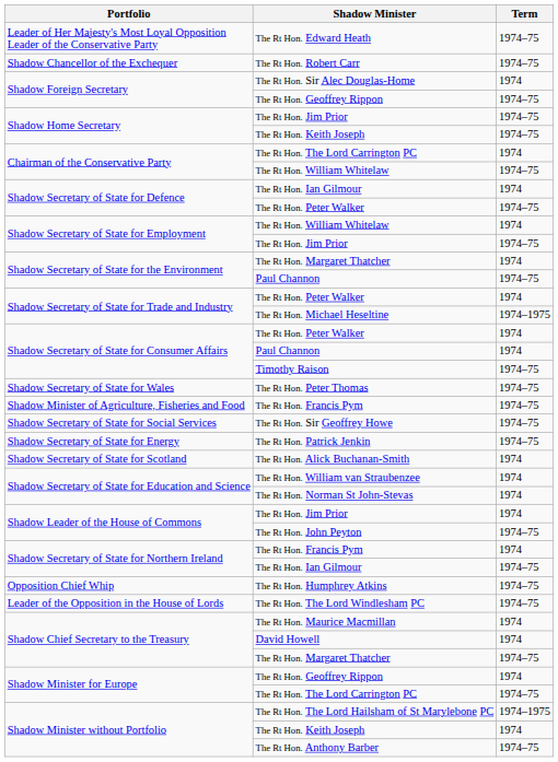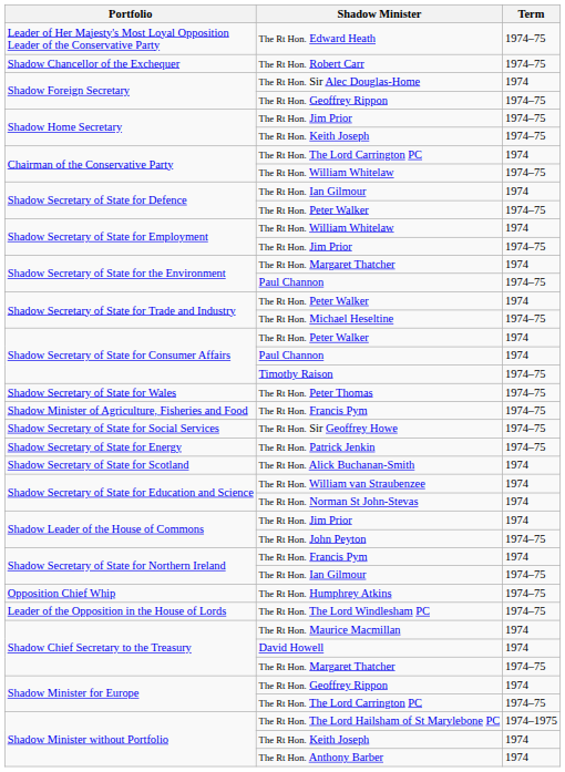 <table class=wikitable>
 <tr>
 <th>Portfolio</th>
 <th>Shadow Minister</th>
 <th>Term</th>
 </tr>
 <tr>
 <td><a href='#'>Leader of Her Majesty's Most Loyal Opposition</a><br><a href='#'>Leader of the Conservative Party</a></td>
 <td><small>The Rt Hon.</small> <a href='#'>Edward Heath</a></td>
 <td>1974–75</td>
 </tr>
 <tr>
 <td><a href='#'>Shadow Chancellor of the Exchequer</a></td>
 <td><small>The Rt Hon.</small> <a href='#'>Robert Carr</a></td>
 <td>1974–75</td>
 </tr>
 <tr>
 <td rowspan=2><a href='#'>Shadow Foreign Secretary</a></td>
 <td><small>The Rt Hon.</small> Sir <a href='#'>Alec Douglas-Home</a></td>
 <td>1974</td>
 </tr>
 <tr>
 <td><small>The Rt Hon.</small> <a href='#'>Geoffrey Rippon</a></td>
 <td>1974–75</td>
 </tr>
 <tr>
 <td rowspan=2><a href='#'>Shadow Home Secretary</a></td>
 <td><small>The Rt Hon.</small> <a href='#'>Jim Prior</a></td>
 <td>1974–75</td>
 </tr>
 <tr>
 <td><small>The Rt Hon.</small> <a href='#'>Keith Joseph</a></td>
 <td>1974–75</td>
 </tr>
 <tr>
 <td rowspan=2><a href='#'>Chairman of the Conservative Party</a></td>
 <td><small>The Rt Hon.</small> <a href='#'>The Lord Carrington</a> <a href='#'>PC</a></td>
 <td>1974</td>
 </tr>
 <tr>
 <td><small>The Rt Hon.</small> <a href='#'>William Whitelaw</a></td>
 <td>1974–75</td>
 </tr>
 <tr>
 <td rowspan=2><a href='#'>Shadow Secretary of State for Defence</a></td>
 <td><small>The Rt Hon.</small> <a href='#'>Ian Gilmour</a></td>
 <td>1974</td>
 </tr>
 <tr>
 <td><small>The Rt Hon.</small> <a href='#'>Peter Walker</a></td>
 <td>1974–75</td>
 </tr>
 <tr>
 <td rowspan=2><a href='#'>Shadow Secretary of State for Employment</a></td>
 <td><small>The Rt Hon.</small> <a href='#'>William Whitelaw</a></td>
 <td>1974</td>
 </tr>
 <tr>
 <td><small>The Rt Hon.</small> <a href='#'>Jim Prior</a></td>
 <td>1974–75</td>
 </tr>
 <tr>
 <td rowspan=2><a href='#'>Shadow Secretary of State for the Environment</a></td>
 <td><small>The Rt Hon.</small> <a href='#'>Margaret Thatcher</a></td>
 <td>1974</td>
 </tr>
 <tr>
 <td><a href='#'>Paul Channon</a></td>
 <td>1974–75</td>
 </tr>
 <tr>
 <td rowspan=2><a href='#'>Shadow Secretary of State for Trade and Industry</a></td>
 <td><small>The Rt Hon.</small> <a href='#'>Peter Walker</a></td>
 <td>1974</td>
 </tr>
 <tr>
 <td><small>The Rt Hon.</small> <a href='#'>Michael Heseltine</a></td>
-<td>1974–1975</td>
+<td>1974–75</td>
 </tr>
 <tr>
 <td rowspan=3><a href='#'>Shadow Secretary of State for Consumer Affairs</a></td>
 <td><small>The Rt Hon.</small> <a href='#'>Peter Walker</a></td>
 <td>1974</td>
 </tr>
 <tr>
 <td><a href='#'>Paul Channon</a></td>
 <td>1974</td>
 </tr>
 <tr>
 <td><a href='#'>Timothy Raison</a></td>
 <td>1974–75</td>
 </tr>
 <tr>
 <td><a href='#'>Shadow Secretary of State for Wales</a></td>
 <td><small>The Rt Hon.</small> <a href='#'>Peter Thomas</a></td>
 <td>1974–75</td>
 </tr>
 <tr>
 <td><a href='#'>Shadow Minister of Agriculture, Fisheries and Food</a></td>
 <td><small>The Rt Hon.</small> <a href='#'>Francis Pym</a></td>
 <td>1974–75</td>
 </tr>
 <tr>
 <td><a href='#'>Shadow Secretary of State for Social Services</a></td>
 <td><small>The Rt Hon.</small> Sir <a href='#'>Geoffrey Howe</a></td>
 <td>1974–75</td>
 </tr>
 <tr>
 <td><a href='#'>Shadow Secretary of State for Energy</a></td>
 <td><small>The Rt Hon.</small> <a href='#'>Patrick Jenkin</a></td>
 <td>1974–75</td>
 </tr>
 <tr>
 <td><a href='#'>Shadow Secretary of State for Scotland</a></td>
 <td><small>The Rt Hon.</small> <a href='#'>Alick Buchanan-Smith</a></td>
 <td>1974</td>
 </tr>
 <tr>
 <td rowspan=2><a href='#'>Shadow Secretary of State for Education and Science</a></td>
 <td><small>The Rt Hon.</small> <a href='#'>William van Straubenzee</a></td>
 <td>1974</td>
 </tr>
 <tr>
 <td><small>The Rt Hon.</small> <a href='#'>Norman St John-Stevas</a></td>
 <td>1974</td>
 </tr>
 <tr>
 <td rowspan=2><a href='#'>Shadow Leader of the House of Commons</a></td>
 <td><small>The Rt Hon.</small> <a href='#'>Jim Prior</a></td>
 <td>1974</td>
 </tr>
 <tr>
 <td><small>The Rt Hon.</small> <a href='#'>John Peyton</a></td>
 <td>1974–75</td>
 </tr>
 <tr>
 <td rowspan=2><a href='#'>Shadow Secretary of State for Northern Ireland</a></td>
 <td><small>The Rt Hon.</small> <a href='#'>Francis Pym</a></td>
 <td>1974</td>
 </tr>
 <tr>
 <td><small>The Rt Hon.</small> <a href='#'>Ian Gilmour</a></td>
 <td>1974–75</td>
 </tr>
 <tr>
 <td><a href='#'>Opposition Chief Whip</a></td>
 <td><small>The Rt Hon.</small> <a href='#'>Humphrey Atkins</a></td>
 <td>1974–75</td>
 </tr>
 <tr>
 <td><a href='#'>Leader of the Opposition in the House of Lords</a></td>
 <td><small>The Rt Hon.</small> <a href='#'>The Lord Windlesham</a> <a href='#'>PC</a></td>
 <td>1974–75</td>
 </tr>
 <tr>
 <td rowspan=3><a href='#'>Shadow Chief Secretary to the Treasury</a></td>
 <td><small>The Rt Hon.</small> <a href='#'>Maurice Macmillan</a></td>
 <td>1974</td>
 </tr>
 <tr>
 <td><a href='#'>David Howell</a></td>
 <td>1974</td>
 </tr>
 <tr>
 <td><small>The Rt Hon.</small> <a href='#'>Margaret Thatcher</a></td>
 <td>1974–75</td>
 </tr>
 <tr>
 <td rowspan=2><a href='#'>Shadow Minister for Europe</a></td>
 <td><small>The Rt Hon.</small> <a href='#'>Geoffrey Rippon</a></td>
 <td>1974</td>
 </tr>
 <tr>
 <td><small>The Rt Hon.</small> <a href='#'>The Lord Carrington</a> <a href='#'>PC</a></td>
 <td>1974–75</td>
 </tr>
 <tr>
 <td rowspan=3><a href='#'>Shadow Minister without Portfolio</a></td>
 <td><small>The Rt Hon.</small> <a href='#'>The Lord Hailsham of St Marylebone</a> <a href='#'>PC</a></td>
 <td>1974–1975</td>
 </tr>
 <tr>
 <td><small>The Rt Hon.</small> <a href='#'>Keith Joseph</a></td>
 <td>1974</td>
 </tr>
 <tr>
 <td><small>The Rt Hon.</small> <a href='#'>Anthony Barber</a></td>
-<td>1974–75</td>
+<td>1974</td>
 </tr>
 </table>
